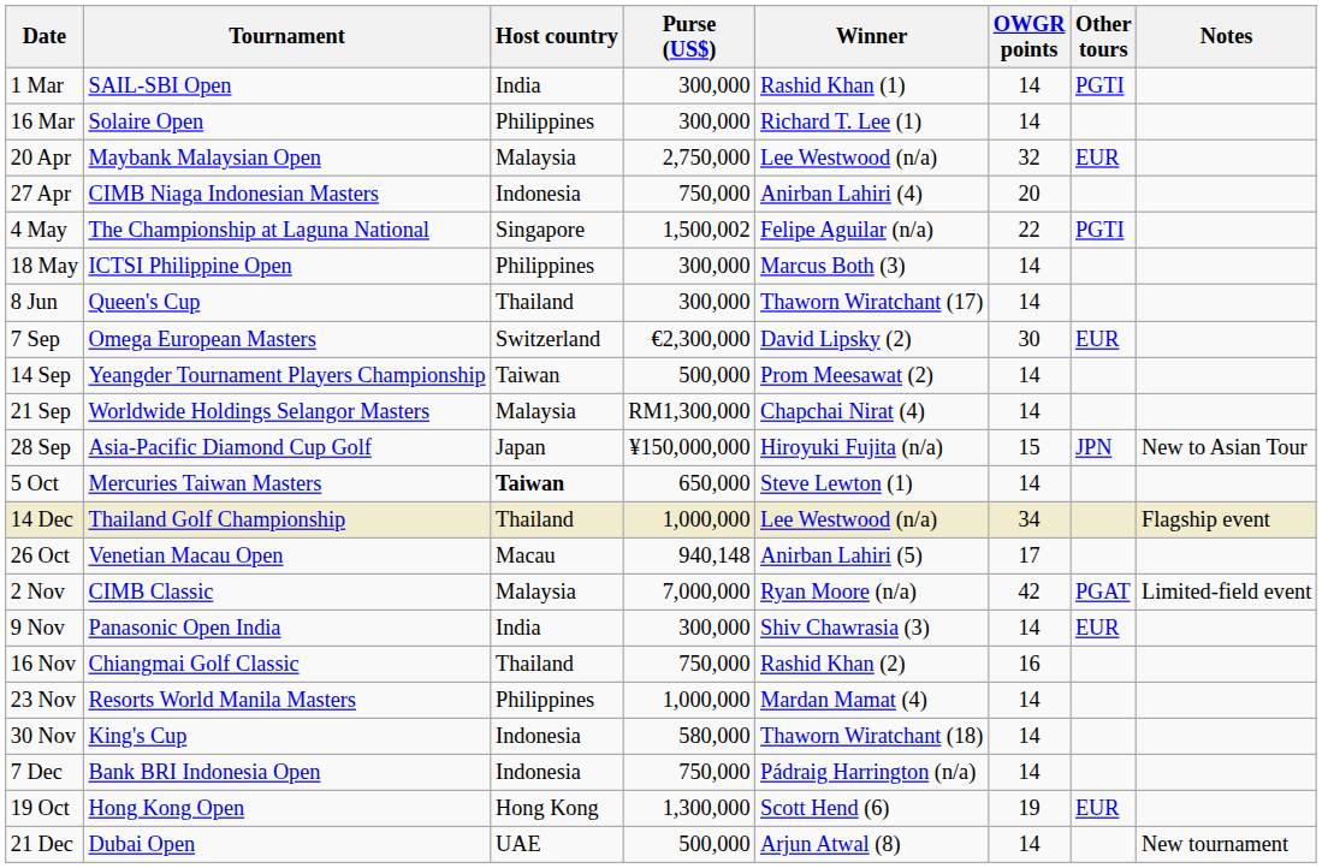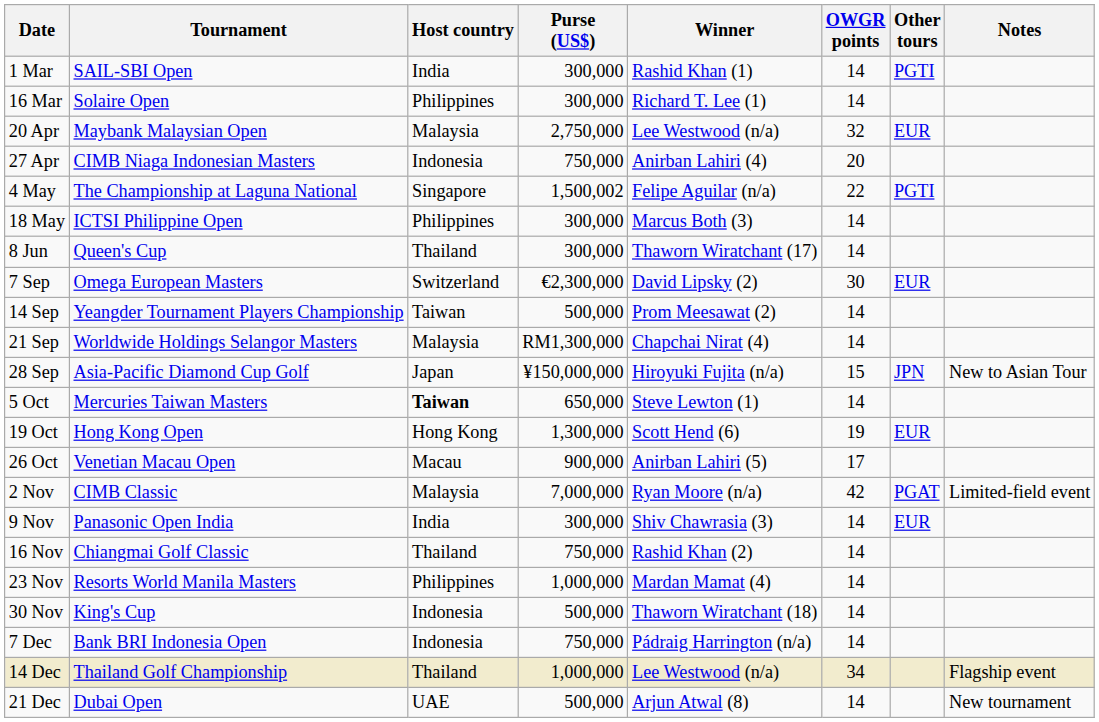 <table class="wikitable" style="font-size:95%">
 <tr>
 <th>Date</th>
 <th>Tournament</th>
 <th>Host country</th>
 <th>Purse<br>(<a href='#'>US$</a>)</th>
 <th>Winner</th>
 <th><a href='#'>OWGR</a><br>points</th>
 <th>Other<br>tours</th>
 <th>Notes</th>
 </tr>
 <tr>
 <td>1 Mar</td>
 <td><a href='#'>SAIL-SBI Open</a></td>
 <td>India</td>
 <td align=right>300,000</td>
 <td> <a href='#'>Rashid Khan</a> (1)</td>
 <td align=center>14</td>
 <td><a href='#'>PGTI</a></td>
 <td></td>
 </tr>
 <tr>
 <td>16 Mar</td>
 <td><a href='#'>Solaire Open</a></td>
 <td>Philippines</td>
 <td align=right>300,000</td>
 <td> <a href='#'>Richard T. Lee</a> (1)</td>
 <td align=center>14</td>
 <td></td>
 <td></td>
 </tr>
 <tr>
 <td>20 Apr</td>
 <td><a href='#'>Maybank Malaysian Open</a></td>
 <td>Malaysia</td>
 <td align=right>2,750,000</td>
 <td> <a href='#'>Lee Westwood</a> (n/a)</td>
 <td align=center>32</td>
 <td><a href='#'>EUR</a></td>
 <td></td>
 </tr>
 <tr>
 <td>27 Apr</td>
 <td><a href='#'>CIMB Niaga Indonesian Masters</a></td>
 <td>Indonesia</td>
 <td align=right>750,000</td>
 <td> <a href='#'>Anirban Lahiri</a> (4)</td>
 <td align=center>20</td>
 <td></td>
 <td></td>
 </tr>
 <tr>
 <td>4 May</td>
 <td><a href='#'>The Championship at Laguna National</a></td>
 <td>Singapore</td>
 <td align=right>1,500,002</td>
 <td> <a href='#'>Felipe Aguilar</a> (n/a)</td>
 <td align=center>22</td>
 <td><a href='#'>PGTI</a></td>
 <td></td>
 </tr>
 <tr>
 <td>18 May</td>
 <td><a href='#'>ICTSI Philippine Open</a></td>
 <td>Philippines</td>
 <td align=right>300,000</td>
 <td> <a href='#'>Marcus Both</a> (3)</td>
 <td align=center>14</td>
 <td></td>
 <td></td>
 </tr>
 <tr>
 <td>8 Jun</td>
 <td><a href='#'>Queen's Cup</a></td>
 <td>Thailand</td>
 <td align=right>300,000</td>
 <td> <a href='#'>Thaworn Wiratchant</a> (17)</td>
 <td align=center>14</td>
 <td></td>
 <td></td>
 </tr>
 <tr>
 <td>7 Sep</td>
 <td><a href='#'>Omega European Masters</a></td>
 <td>Switzerland</td>
 <td align=right>€2,300,000</td>
 <td> <a href='#'>David Lipsky</a> (2)</td>
 <td align=center>30</td>
 <td><a href='#'>EUR</a></td>
 <td></td>
 </tr>
 <tr>
 <td>14 Sep</td>
 <td><a href='#'>Yeangder Tournament Players Championship</a></td>
 <td>Taiwan</td>
 <td align=right>500,000</td>
 <td> <a href='#'>Prom Meesawat</a> (2)</td>
 <td align=center>14</td>
 <td></td>
 <td></td>
 </tr>
 <tr>
 <td>21 Sep</td>
 <td><a href='#'>Worldwide Holdings Selangor Masters</a></td>
 <td>Malaysia</td>
 <td align=right>RM1,300,000</td>
 <td> <a href='#'>Chapchai Nirat</a> (4)</td>
 <td align=center>14</td>
 <td></td>
 <td></td>
 </tr>
 <tr>
 <td>28 Sep</td>
 <td><a href='#'>Asia-Pacific Diamond Cup Golf</a></td>
 <td>Japan</td>
 <td align=right>¥150,000,000</td>
 <td> <a href='#'>Hiroyuki Fujita</a> (n/a)</td>
 <td align=center>15</td>
 <td><a href='#'>JPN</a></td>
 <td>New to Asian Tour</td>
 </tr>
 <tr>
 <td>5 Oct</td>
 <td><a href='#'>Mercuries Taiwan Masters</a></td>
 <td><strong>Taiwan</strong></td>
 <td align=right>650,000</td>
 <td> <a href='#'>Steve Lewton</a> (1)</td>
 <td align=center>14</td>
 <td></td>
 <td></td>
 </tr>
-<tr style="background:#f2ecce;">
-<td>14 Dec</td>
-<td><a href='#'>Thailand Golf Championship</a></td>
-<td>Thailand</td>
-<td align=right>1,000,000</td>
-<td> <a href='#'>Lee Westwood</a> (n/a)</td>
-<td align=center>34</td>
+<tr>
+<td>19 Oct</td>
+<td><a href='#'>Hong Kong Open</a></td>
+<td>Hong Kong</td>
+<td align=right>1,300,000</td>
+<td> <a href='#'>Scott Hend</a> (6)</td>
+<td align=center>19</td>
+<td><a href='#'>EUR</a></td>
 <td></td>
-<td>Flagship event</td>
 </tr>
 <tr>
 <td>26 Oct</td>
 <td><a href='#'>Venetian Macau Open</a></td>
 <td>Macau</td>
-<td align=right>940,148</td>
+<td align=right>900,000</td>
 <td> <a href='#'>Anirban Lahiri</a> (5)</td>
 <td align=center>17</td>
 <td></td>
 <td></td>
 </tr>
 <tr>
 <td>2 Nov</td>
 <td><a href='#'>CIMB Classic</a></td>
 <td>Malaysia</td>
 <td align=right>7,000,000</td>
 <td> <a href='#'>Ryan Moore</a> (n/a)</td>
 <td align=center>42</td>
 <td><a href='#'>PGAT</a></td>
 <td>Limited-field event</td>
 </tr>
 <tr>
 <td>9 Nov</td>
 <td><a href='#'>Panasonic Open India</a></td>
 <td>India</td>
 <td align=right>300,000</td>
 <td> <a href='#'>Shiv Chawrasia</a> (3)</td>
 <td align=center>14</td>
 <td><a href='#'>EUR</a></td>
 <td></td>
 </tr>
 <tr>
 <td>16 Nov</td>
 <td><a href='#'>Chiangmai Golf Classic</a></td>
 <td>Thailand</td>
 <td align=right>750,000</td>
 <td> <a href='#'>Rashid Khan</a> (2)</td>
-<td align=center>16</td>
+<td align=center>14</td>
 <td></td>
 <td></td>
 </tr>
 <tr>
 <td>23 Nov</td>
 <td><a href='#'>Resorts World Manila Masters</a></td>
 <td>Philippines</td>
 <td align=right>1,000,000</td>
 <td> <a href='#'>Mardan Mamat</a> (4)</td>
 <td align=center>14</td>
 <td></td>
 <td></td>
 </tr>
 <tr>
 <td>30 Nov</td>
 <td><a href='#'>King's Cup</a></td>
 <td>Indonesia</td>
-<td align=right>580,000</td>
+<td align=right>500,000</td>
 <td> <a href='#'>Thaworn Wiratchant</a> (18)</td>
 <td align=center>14</td>
 <td></td>
 <td></td>
 </tr>
 <tr>
 <td>7 Dec</td>
 <td><a href='#'>Bank BRI Indonesia Open</a></td>
 <td>Indonesia</td>
 <td align=right>750,000</td>
 <td> <a href='#'>Pádraig Harrington</a> (n/a)</td>
 <td align=center>14</td>
 <td></td>
 <td></td>
 </tr>
-<tr>
-<td>19 Oct</td>
-<td><a href='#'>Hong Kong Open</a></td>
-<td>Hong Kong</td>
-<td align=right>1,300,000</td>
-<td> <a href='#'>Scott Hend</a> (6)</td>
-<td align=center>19</td>
-<td><a href='#'>EUR</a></td>
+<tr style="background:#f2ecce;">
+<td>14 Dec</td>
+<td><a href='#'>Thailand Golf Championship</a></td>
+<td>Thailand</td>
+<td align=right>1,000,000</td>
+<td> <a href='#'>Lee Westwood</a> (n/a)</td>
+<td align=center>34</td>
 <td></td>
+<td>Flagship event</td>
 </tr>
 <tr>
 <td>21 Dec</td>
 <td><a href='#'>Dubai Open</a></td>
 <td>UAE</td>
 <td align=right>500,000</td>
 <td> <a href='#'>Arjun Atwal</a> (8)</td>
 <td align=center>14</td>
 <td></td>
 <td>New tournament</td>
 </tr>
 </table>
